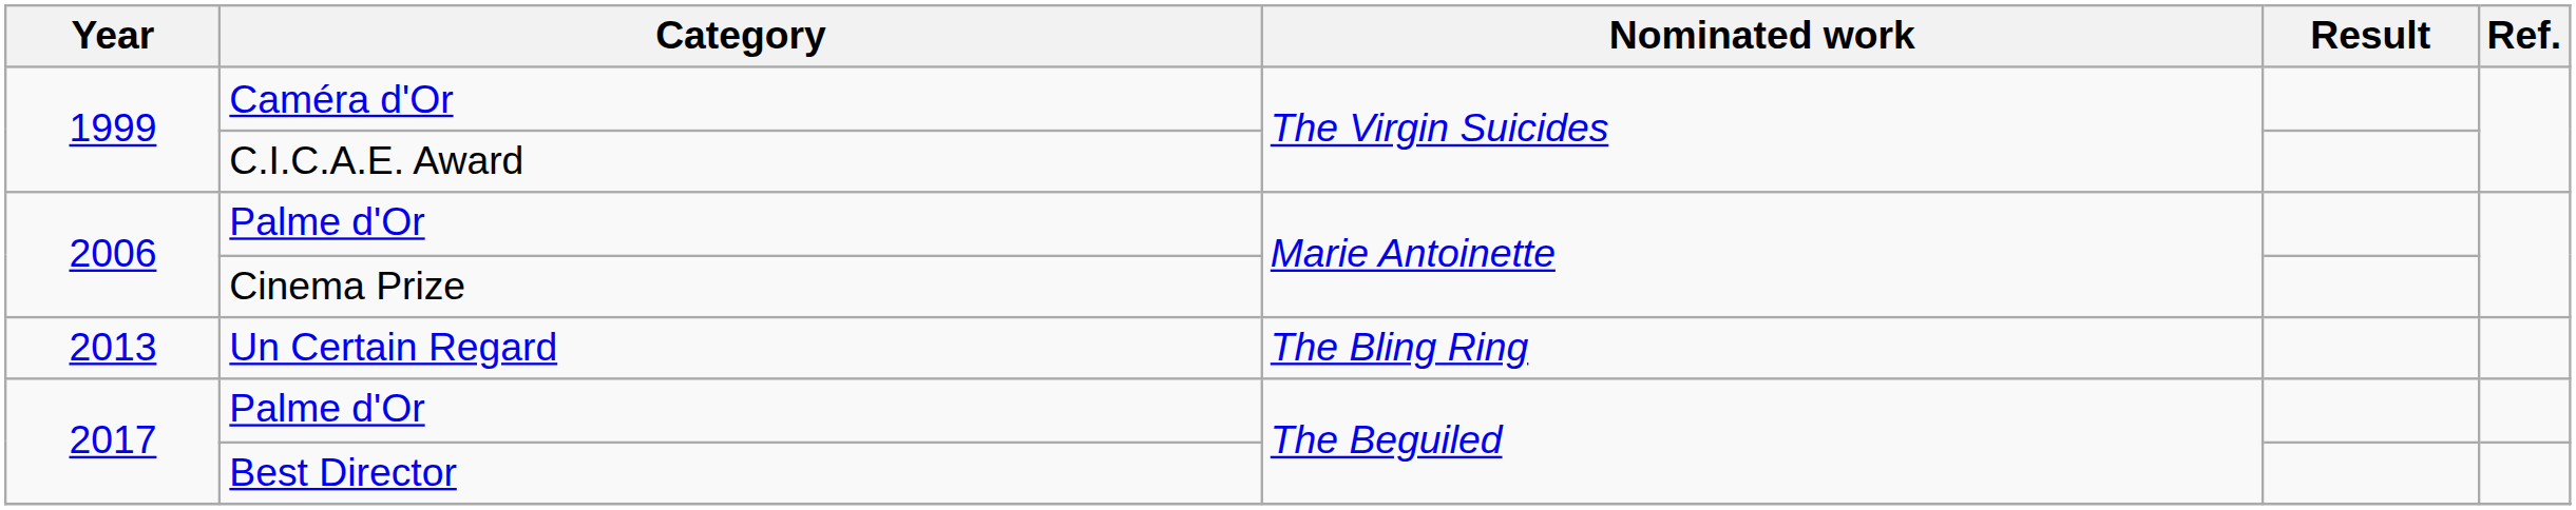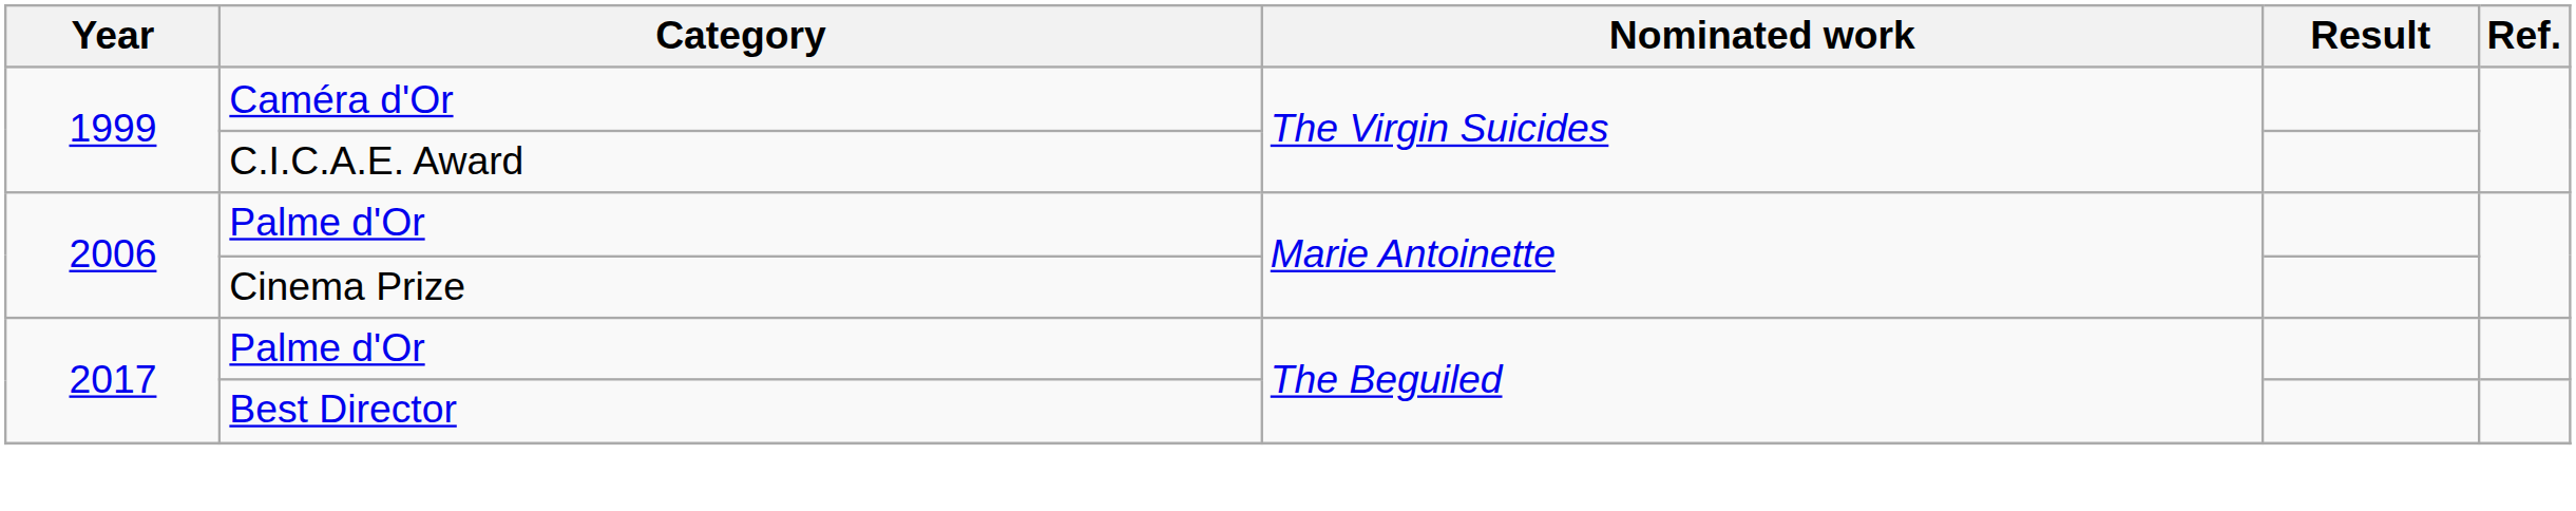 <table class=wikitable>
 <tr>
 <th scope="col" style="width:5em;">Year</th>
 <th scope="col" style="width:26em;">Category</th>
 <th scope="col" style="width:25em;">Nominated work</th>
 <th scope="col" style="width:5em;">Result</th>
 <th>Ref.</th>
 </tr>
 <tr>
 <td style="text-align:center;", rowspan=2><a href='#'>1999</a></td>
 <td><a href='#'>Caméra d'Or</a></td>
 <td rowspan=2><em><a href='#'>The Virgin Suicides</a></em></td>
 <td></td>
 <td rowspan=2></td>
 </tr>
 <tr>
 <td>C.I.C.A.E. Award</td>
 <td></td>
 </tr>
 <tr>
 <td style="text-align:center;", rowspan=2><a href='#'>2006</a></td>
 <td><a href='#'>Palme d'Or</a></td>
 <td rowspan=2><em><a href='#'>Marie Antoinette</a></em></td>
 <td></td>
 <td rowspan=2></td>
 </tr>
 <tr>
 <td>Cinema Prize</td>
 <td></td>
 </tr>
 <tr>
-<td style="text-align:center;"><a href='#'>2013</a></td>
-<td><a href='#'>Un Certain Regard</a></td>
-<td><em><a href='#'>The Bling Ring</a></em></td>
-<td></td>
-<td></td>
-</tr>
-<tr>
 <td style="text-align:center;", rowspan=2><a href='#'>2017</a></td>
 <td><a href='#'>Palme d'Or</a></td>
 <td rowspan=2><em><a href='#'>The Beguiled</a></em></td>
 <td></td>
 <td></td>
 </tr>
 <tr>
 <td><a href='#'>Best Director</a></td>
 <td></td>
 <td></td>
 </tr>
 <tr>
 </tr>
 </table>
